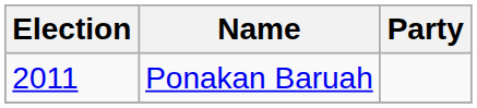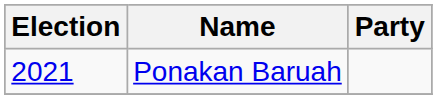 <table class="wikitable sortable">
 <tr>
 <th>Election</th>
 <th>Name</th>
 <th colspan="2">Party</th>
 </tr>
 <tr>
-<td><a href='#'>2011</a></td>
+<td><a href='#'>2021</a></td>
 <td><a href='#'>Ponakan Baruah</a></td>
 <td></td>
 </tr>
 <tr>
 </tr>
 </table>
